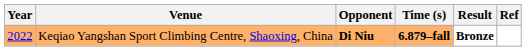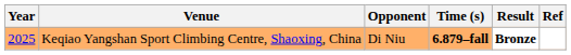 <table class="sortable wikitable" style="font-size: 90%;">
 <tr>
 <th>Year</th>
 <th>Venue</th>
 <th>Opponent</th>
 <th>Time (s)</th>
 <th>Result</th>
 <th>Ref</th>
 </tr>
 <tr style="background:#FFB069">
-<td align="center"><a href='#'>2022</a></td>
+<td align="center"><a href='#'>2025</a></td>
 <td align="left">Keqiao Yangshan Sport Climbing Centre, <a href='#'>Shaoxing</a>, China</td>
-<td align="left"><strong> Di Niu</strong></td>
+<td align="left"> Di Niu</td>
 <td align="left"><strong>6.879–fall</strong></td>
 <td style="text-align:left; background:white"> <strong>Bronze</strong></td>
 <td style="text-align:center; background:white"></td>
 </tr>
 </table>
